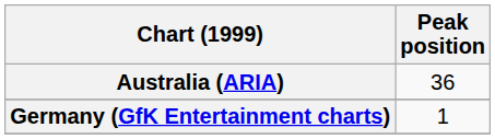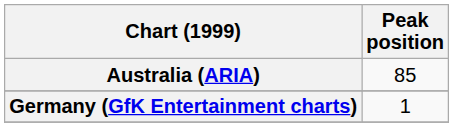 <table class="wikitable sortable plainrowheaders" style="text-align:center">
 <tr>
 <th scope="col">Chart (1999)</th>
 <th scope="col">Peak<br>position</th>
 </tr>
 <tr>
 <th scope="row">Australia (<a href='#'>ARIA</a>)</th>
-<td>36</td>
+<td>85</td>
 </tr>
 <tr>
 </tr>
 <tr>
 </tr>
 <tr>
 <th scope="row">Germany (<a href='#'>GfK Entertainment charts</a>)</th>
 <td>1</td>
 </tr>
 <tr>
 </tr>
 </table>
